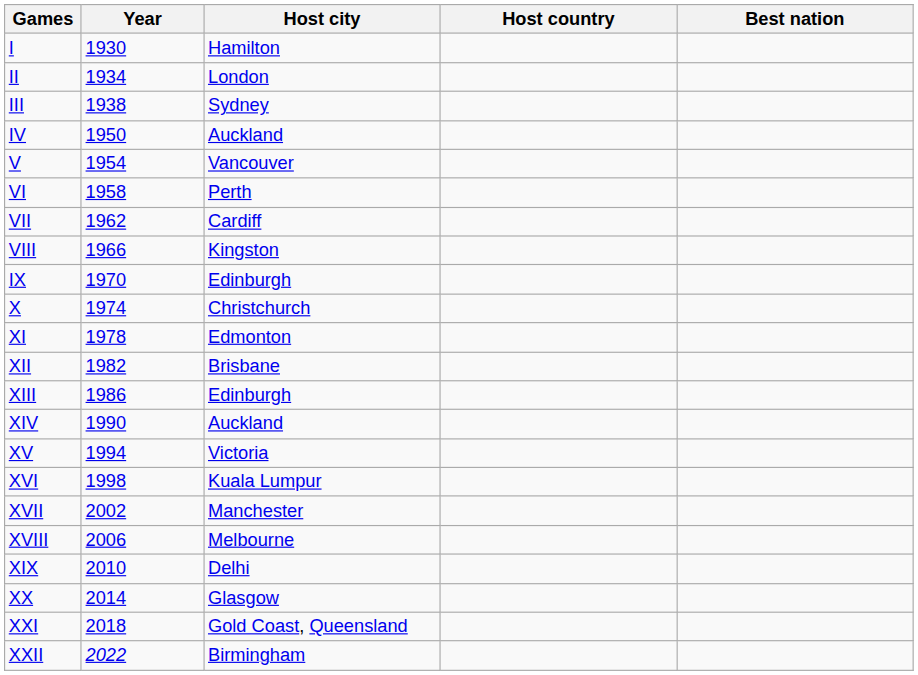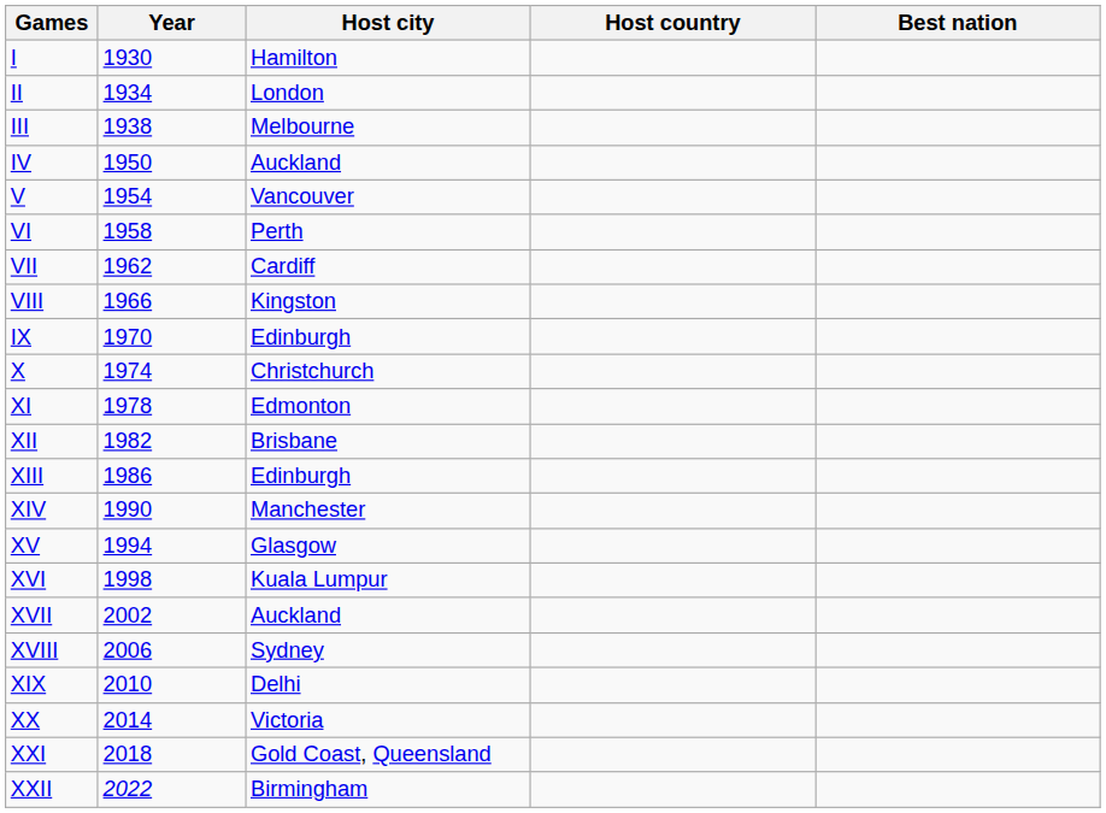 <table class=wikitable>
 <tr>
 <th width=60>Games</th>
 <th width=100>Year</th>
 <th width=200>Host city</th>
 <th width=200>Host country</th>
 <th width=200>Best nation</th>
 </tr>
 <tr>
 <td><a href='#'>I</a></td>
 <td><a href='#'>1930</a></td>
 <td><a href='#'>Hamilton</a></td>
 <td></td>
 <td></td>
 </tr>
 <tr>
 <td><a href='#'>II</a></td>
 <td><a href='#'>1934</a></td>
 <td><a href='#'>London</a></td>
 <td></td>
 <td></td>
 </tr>
 <tr>
 <td><a href='#'>III</a></td>
 <td><a href='#'>1938</a></td>
-<td><a href='#'>Sydney</a></td>
+<td><a href='#'>Melbourne</a></td>
 <td></td>
 <td></td>
 </tr>
 <tr>
 <td><a href='#'>IV</a></td>
 <td><a href='#'>1950</a></td>
 <td><a href='#'>Auckland</a></td>
 <td></td>
 <td></td>
 </tr>
 <tr>
 <td><a href='#'>V</a></td>
 <td><a href='#'>1954</a></td>
 <td><a href='#'>Vancouver</a></td>
 <td></td>
 <td></td>
 </tr>
 <tr>
 <td><a href='#'>VI</a></td>
 <td><a href='#'>1958</a></td>
 <td><a href='#'>Perth</a></td>
 <td></td>
 <td></td>
 </tr>
 <tr>
 <td><a href='#'>VII</a></td>
 <td><a href='#'>1962</a></td>
 <td><a href='#'>Cardiff</a></td>
 <td></td>
 <td></td>
 </tr>
 <tr>
 <td><a href='#'>VIII</a></td>
 <td><a href='#'>1966</a></td>
 <td><a href='#'>Kingston</a></td>
 <td></td>
 <td></td>
 </tr>
 <tr>
 <td><a href='#'>IX</a></td>
 <td><a href='#'>1970</a></td>
 <td><a href='#'>Edinburgh</a></td>
 <td></td>
 <td></td>
 </tr>
 <tr>
 <td><a href='#'>X</a></td>
 <td><a href='#'>1974</a></td>
 <td><a href='#'>Christchurch</a></td>
 <td></td>
 <td></td>
 </tr>
 <tr>
 <td><a href='#'>XI</a></td>
 <td><a href='#'>1978</a></td>
 <td><a href='#'>Edmonton</a></td>
 <td></td>
 <td></td>
 </tr>
 <tr>
 <td><a href='#'>XII</a></td>
 <td><a href='#'>1982</a></td>
 <td><a href='#'>Brisbane</a></td>
 <td></td>
 <td></td>
 </tr>
 <tr>
 <td><a href='#'>XIII</a></td>
 <td><a href='#'>1986</a></td>
 <td><a href='#'>Edinburgh</a></td>
 <td></td>
 <td></td>
 </tr>
 <tr>
 <td><a href='#'>XIV</a></td>
 <td><a href='#'>1990</a></td>
-<td><a href='#'>Auckland</a></td>
+<td><a href='#'>Manchester</a></td>
 <td></td>
 <td></td>
 </tr>
 <tr>
 <td><a href='#'>XV</a></td>
 <td><a href='#'>1994</a></td>
-<td><a href='#'>Victoria</a></td>
+<td><a href='#'>Glasgow</a></td>
 <td></td>
 <td></td>
 </tr>
 <tr>
 <td><a href='#'>XVI</a></td>
 <td><a href='#'>1998</a></td>
 <td><a href='#'>Kuala Lumpur</a></td>
 <td></td>
 <td></td>
 </tr>
 <tr>
 <td><a href='#'>XVII</a></td>
 <td><a href='#'>2002</a></td>
-<td><a href='#'>Manchester</a></td>
+<td><a href='#'>Auckland</a></td>
 <td></td>
 <td></td>
 </tr>
 <tr>
 <td><a href='#'>XVIII</a></td>
 <td><a href='#'>2006</a></td>
-<td><a href='#'>Melbourne</a></td>
+<td><a href='#'>Sydney</a></td>
 <td></td>
 <td></td>
 </tr>
 <tr>
 <td><a href='#'>XIX</a></td>
 <td><a href='#'>2010</a></td>
 <td><a href='#'>Delhi</a></td>
 <td></td>
 <td></td>
 </tr>
 <tr>
 <td><a href='#'>XX</a></td>
 <td><a href='#'>2014</a></td>
-<td><a href='#'>Glasgow</a></td>
+<td><a href='#'>Victoria</a></td>
 <td></td>
 <td></td>
 </tr>
 <tr>
 <td><a href='#'>XXI</a></td>
 <td><a href='#'>2018</a></td>
 <td><a href='#'>Gold Coast</a>, <a href='#'>Queensland</a></td>
 <td></td>
 <td></td>
 </tr>
 <tr>
 <td><a href='#'>XXII</a></td>
 <td><em><a href='#'>2022</a></em></td>
 <td><a href='#'>Birmingham</a></td>
 <td></td>
 <td></td>
 </tr>
 </table>
